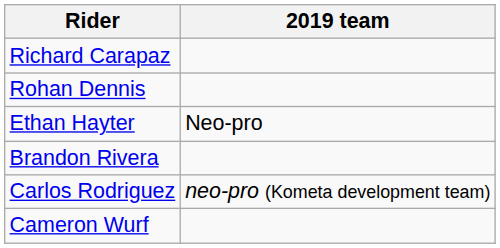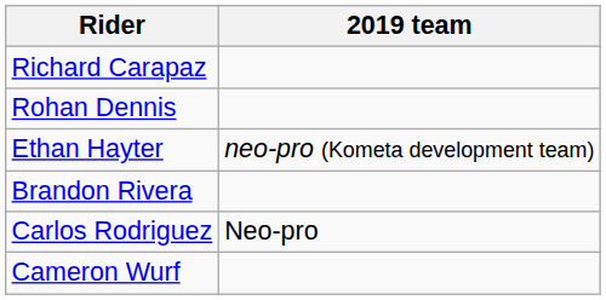 <table class="wikitable">
 <tr>
 <th>Rider</th>
 <th>2019 team</th>
 </tr>
 <tr>
 <td><a href='#'>Richard Carapaz</a></td>
 <td></td>
 </tr>
 <tr>
 <td><a href='#'>Rohan Dennis</a></td>
 <td></td>
 </tr>
 <tr>
 <td><a href='#'>Ethan Hayter</a></td>
-<td>Neo-pro</td>
+<td><em>neo-pro</em> <small>(Kometa development team)</small></td>
 </tr>
 <tr>
 <td><a href='#'>Brandon Rivera</a></td>
 <td></td>
 </tr>
 <tr>
 <td><a href='#'>Carlos Rodriguez</a></td>
-<td><em>neo-pro</em> <small>(Kometa development team)</small></td>
+<td>Neo-pro</td>
 </tr>
 <tr>
 <td><a href='#'>Cameron Wurf</a></td>
 <td></td>
 </tr>
 </table>
